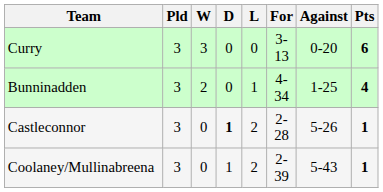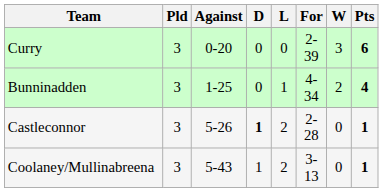 <table class="wikitable">
 <tr>
 <th width=165>Team</th>
 <th width=20>Pld</th>
-<th width=20>W</th>
+<th width=20>Against</th>
 <th width=20>D</th>
 <th width=20>L</th>
 <th width=20>For</th>
-<th width=20>Against</th>
+<th width=20>W</th>
 <th width=20>Pts</th>
 </tr>
 <tr align=center style="background:#ccffcc;">
 <td style="text-align:left;">Curry</td>
 <td>3</td>
-<td>3</td>
+<td>0-20</td>
 <td>0</td>
 <td>0</td>
-<td>3-13</td>
-<td>0-20</td>
+<td>2-39</td>
+<td>3</td>
 <td><strong>6</strong></td>
 </tr>
 <tr align=center style="background:#ccffcc;">
 <td style="text-align:left;">Bunninadden</td>
 <td>3</td>
-<td>2</td>
+<td>1-25</td>
 <td>0</td>
 <td>1</td>
 <td>4-34</td>
-<td>1-25</td>
+<td>2</td>
 <td><strong>4</strong></td>
 </tr>
 <tr align=center style="background:#f5f5f5;">
 <td style="text-align:left;">Castleconnor</td>
 <td>3</td>
-<td>0</td>
+<td>5-26</td>
 <td><strong>1</strong></td>
 <td>2</td>
 <td>2-28</td>
-<td>5-26</td>
+<td>0</td>
 <td><strong>1</strong></td>
 </tr>
 <tr align=center style="background:#f5f5f5;">
 <td style="text-align:left;">Coolaney/Mullinabreena</td>
 <td>3</td>
-<td>0</td>
+<td>5-43</td>
 <td>1</td>
 <td>2</td>
-<td>2-39</td>
-<td>5-43</td>
+<td>3-13</td>
+<td>0</td>
 <td><strong>1</strong></td>
 </tr>
 </table>
